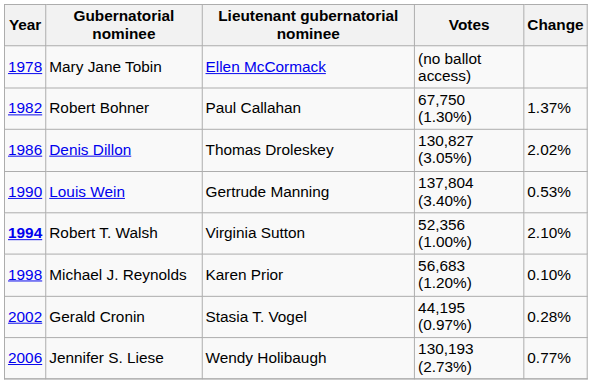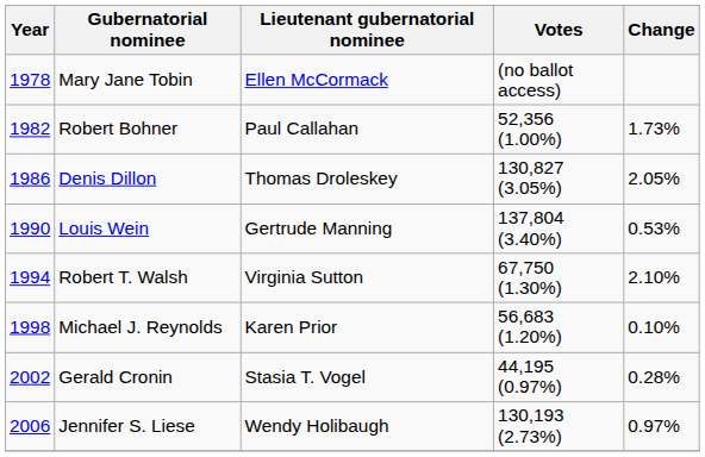 <table class="wikitable">
 <tr>
 <th>Year</th>
 <th>Gubernatorial nominee</th>
 <th>Lieutenant gubernatorial nominee</th>
 <th>Votes</th>
 <th>Change</th>
 </tr>
 <tr>
 <td><a href='#'>1978</a></td>
 <td>Mary Jane Tobin</td>
 <td><a href='#'>Ellen McCormack</a></td>
 <td>(no ballot access)</td>
 <td></td>
 </tr>
 <tr>
 <td><a href='#'>1982</a></td>
 <td>Robert Bohner</td>
 <td>Paul Callahan</td>
-<td>67,750 (1.30%)</td>
-<td> 1.37%</td>
+<td>52,356 (1.00%)</td>
+<td> 1.73%</td>
 </tr>
 <tr>
 <td><a href='#'>1986</a></td>
 <td><a href='#'>Denis Dillon</a></td>
 <td>Thomas Droleskey</td>
 <td>130,827 (3.05%)</td>
-<td> 2.02%</td>
+<td> 2.05%</td>
 </tr>
 <tr>
 <td><a href='#'>1990</a></td>
 <td><a href='#'>Louis Wein</a></td>
 <td>Gertrude Manning</td>
 <td>137,804 (3.40%)</td>
 <td> 0.53%</td>
 </tr>
 <tr>
-<td><strong><a href='#'>1994</a></strong></td>
+<td><a href='#'>1994</a></td>
 <td>Robert T. Walsh</td>
 <td>Virginia Sutton</td>
-<td>52,356 (1.00%)</td>
+<td>67,750 (1.30%)</td>
 <td> 2.10%</td>
 </tr>
 <tr>
 <td><a href='#'>1998</a></td>
 <td>Michael J. Reynolds</td>
 <td>Karen Prior</td>
 <td>56,683 (1.20%)</td>
 <td> 0.10%</td>
 </tr>
 <tr>
 <td><a href='#'>2002</a></td>
 <td>Gerald Cronin</td>
 <td>Stasia T. Vogel</td>
 <td>44,195 (0.97%)</td>
 <td> 0.28%</td>
 </tr>
 <tr>
 <td><a href='#'>2006</a></td>
 <td>Jennifer S. Liese</td>
 <td>Wendy Holibaugh</td>
 <td>130,193 (2.73%)</td>
-<td> 0.77%</td>
+<td> 0.97%</td>
 </tr>
 <tr>
 </tr>
 </table>
